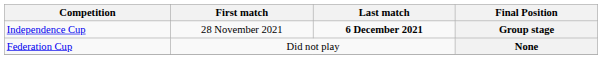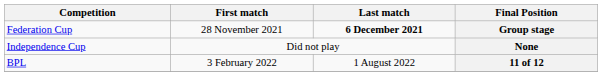 <table class="wikitable" style="text-align:center; width:900px">
 <tr>
 <th style="text-align:center; width:200px;">Competition</th>
 <th style="text-align:center; width:170px;">First match</th>
 <th style="text-align:center; width:170px;">Last match</th>
 <th style="text-align:center; width:170px;">Final Position</th>
 </tr>
 <tr>
-<td style="text-align:left;"><a href='#'>Independence Cup</a></td>
+<td style="text-align:left;"><a href='#'>Federation Cup</a></td>
 <td>28 November 2021</td>
 <td><strong>6 December 2021</strong></td>
 <th>Group stage</th>
 </tr>
 <tr>
-<td style="text-align:left;"><a href='#'>Federation Cup</a></td>
+<td style="text-align:left;"><a href='#'>Independence Cup</a></td>
 <td colspan=2>Did not play</td>
 <th>None</th>
 </tr>
 <tr>
+<td style="text-align:left;"><a href='#'>BPL</a></td>
+<td>3 February 2022</td>
+<td>1 August 2022</td>
+<th>11 of 12</th>
+</tr>
+<tr>
 </tr>
 </table>
